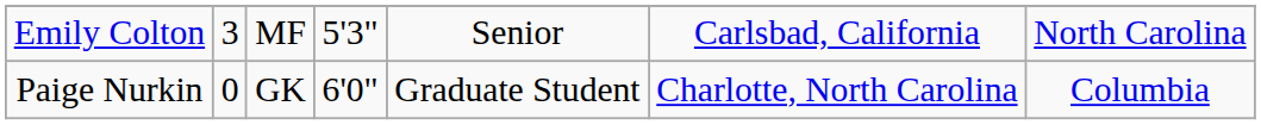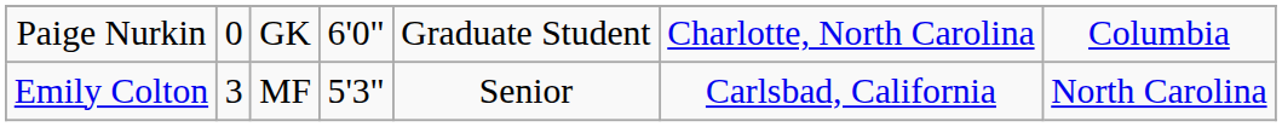 <table class="wikitable sortable" style="text-align:center;" border="1">
 <tr align=center>
+</tr>
+<tr>
+<td>Paige Nurkin</td>
+<td>0</td>
+<td>GK</td>
+<td>6'0"</td>
+<td>Graduate Student</td>
+<td><a href='#'>Charlotte, North Carolina</a></td>
+<td><a href='#'>Columbia</a></td>
 </tr>
 <tr>
 <td><a href='#'>Emily Colton</a></td>
 <td>3</td>
 <td>MF</td>
 <td>5'3"</td>
 <td>Senior</td>
 <td><a href='#'>Carlsbad, California</a></td>
 <td><a href='#'>North Carolina</a></td>
 </tr>
-<tr>
-<td>Paige Nurkin</td>
-<td>0</td>
-<td>GK</td>
-<td>6'0"</td>
-<td>Graduate Student</td>
-<td><a href='#'>Charlotte, North Carolina</a></td>
-<td><a href='#'>Columbia</a></td>
-</tr>
 </table>
